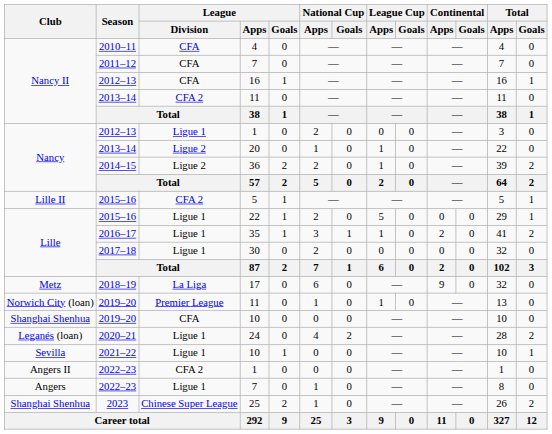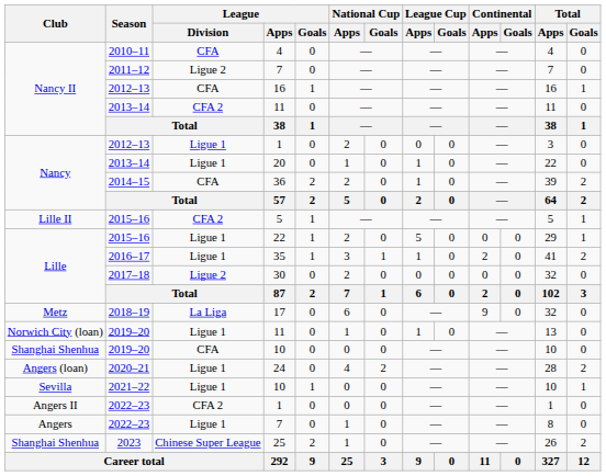 <table class=wikitable style=text-align:center>
 <tr>
 <th rowspan=2>Club</th>
 <th rowspan=2>Season</th>
 <th colspan=3>League</th>
 <th colspan=2>National Cup</th>
 <th colspan=2>League Cup</th>
 <th colspan=2>Continental</th>
 <th colspan=2>Total</th>
 </tr>
 <tr>
 <th>Division</th>
 <th>Apps</th>
 <th>Goals</th>
 <th>Apps</th>
 <th>Goals</th>
 <th>Apps</th>
 <th>Goals</th>
 <th>Apps</th>
 <th>Goals</th>
 <th>Apps</th>
 <th>Goals</th>
 </tr>
 <tr>
 <td rowspan=5><a href='#'>Nancy II</a></td>
 <td><a href='#'>2010–11</a></td>
 <td><a href='#'>CFA</a></td>
 <td>4</td>
 <td>0</td>
 <td colspan=2>—</td>
 <td colspan=2>—</td>
 <td colspan=2>—</td>
 <td>4</td>
 <td>0</td>
 </tr>
 <tr>
 <td><a href='#'>2011–12</a></td>
-<td>CFA</td>
+<td>Ligue 2</td>
 <td>7</td>
 <td>0</td>
 <td colspan=2>—</td>
 <td colspan=2>—</td>
 <td colspan=2>—</td>
 <td>7</td>
 <td>0</td>
 </tr>
 <tr>
 <td><a href='#'>2012–13</a></td>
 <td>CFA</td>
 <td>16</td>
 <td>1</td>
 <td colspan=2>—</td>
 <td colspan=2>—</td>
 <td colspan=2>—</td>
 <td>16</td>
 <td>1</td>
 </tr>
 <tr>
 <td><a href='#'>2013–14</a></td>
 <td><a href='#'>CFA 2</a></td>
 <td>11</td>
 <td>0</td>
 <td colspan=2>—</td>
 <td colspan=2>—</td>
 <td colspan=2>—</td>
 <td>11</td>
 <td>0</td>
 </tr>
 <tr>
 <th colspan=2>Total</th>
 <th>38</th>
 <th>1</th>
 <th colspan=2>—</th>
 <th colspan=2>—</th>
 <th colspan=2>—</th>
 <th>38</th>
 <th>1</th>
 </tr>
 <tr>
 <td rowspan=4><a href='#'>Nancy</a></td>
 <td><a href='#'>2012–13</a></td>
 <td><a href='#'>Ligue 1</a></td>
 <td>1</td>
 <td>0</td>
 <td>2</td>
 <td>0</td>
 <td>0</td>
 <td>0</td>
 <td colspan=2>—</td>
 <td>3</td>
 <td>0</td>
 </tr>
 <tr>
 <td><a href='#'>2013–14</a></td>
-<td><a href='#'>Ligue 2</a></td>
+<td>Ligue 1</td>
 <td>20</td>
 <td>0</td>
 <td>1</td>
 <td>0</td>
 <td>1</td>
 <td>0</td>
 <td colspan=2>—</td>
 <td>22</td>
 <td>0</td>
 </tr>
 <tr>
 <td><a href='#'>2014–15</a></td>
-<td>Ligue 2</td>
+<td>CFA</td>
 <td>36</td>
 <td>2</td>
 <td>2</td>
 <td>0</td>
 <td>1</td>
 <td>0</td>
 <td colspan=2>—</td>
 <td>39</td>
 <td>2</td>
 </tr>
 <tr>
 <th colspan=2>Total</th>
 <th>57</th>
 <th>2</th>
 <th>5</th>
 <th>0</th>
 <th>2</th>
 <th>0</th>
 <th colspan=2>—</th>
 <th>64</th>
 <th>2</th>
 </tr>
 <tr>
 <td><a href='#'>Lille II</a></td>
 <td><a href='#'>2015–16</a></td>
 <td><a href='#'>CFA 2</a></td>
 <td>5</td>
 <td>1</td>
 <td colspan=2>—</td>
 <td colspan=2>—</td>
 <td colspan=2>—</td>
 <td>5</td>
 <td>1</td>
 </tr>
 <tr>
 <td rowspan=4><a href='#'>Lille</a></td>
 <td><a href='#'>2015–16</a></td>
 <td>Ligue 1</td>
 <td>22</td>
 <td>1</td>
 <td>2</td>
 <td>0</td>
 <td>5</td>
 <td>0</td>
 <td>0</td>
 <td>0</td>
 <td>29</td>
 <td>1</td>
 </tr>
 <tr>
 <td><a href='#'>2016–17</a></td>
 <td>Ligue 1</td>
 <td>35</td>
 <td>1</td>
 <td>3</td>
 <td>1</td>
 <td>1</td>
 <td>0</td>
 <td>2</td>
 <td>0</td>
 <td>41</td>
 <td>2</td>
 </tr>
 <tr>
 <td><a href='#'>2017–18</a></td>
-<td>Ligue 1</td>
+<td><a href='#'>Ligue 2</a></td>
 <td>30</td>
 <td>0</td>
 <td>2</td>
 <td>0</td>
 <td>0</td>
 <td>0</td>
 <td>0</td>
 <td>0</td>
 <td>32</td>
 <td>0</td>
 </tr>
 <tr>
 <th colspan=2>Total</th>
 <th>87</th>
 <th>2</th>
 <th>7</th>
 <th>1</th>
 <th>6</th>
 <th>0</th>
 <th>2</th>
 <th>0</th>
 <th>102</th>
 <th>3</th>
 </tr>
 <tr>
 <td><a href='#'>Metz</a></td>
 <td><a href='#'>2018–19</a></td>
 <td><a href='#'>La Liga</a></td>
 <td>17</td>
 <td>0</td>
 <td>6</td>
 <td>0</td>
 <td colspan=2>—</td>
 <td>9</td>
 <td>0</td>
 <td>32</td>
 <td>0</td>
 </tr>
 <tr>
 <td><a href='#'>Norwich City</a> (loan)</td>
 <td><a href='#'>2019–20</a></td>
-<td><a href='#'>Premier League</a></td>
+<td>Ligue 1</td>
 <td>11</td>
 <td>0</td>
 <td>1</td>
 <td>0</td>
 <td>1</td>
 <td>0</td>
 <td colspan=2>—</td>
 <td>13</td>
 <td>0</td>
 </tr>
 <tr>
 <td><a href='#'>Shanghai Shenhua</a></td>
 <td><a href='#'>2019–20</a></td>
 <td>CFA</td>
 <td>10</td>
 <td>0</td>
 <td>0</td>
 <td>0</td>
 <td colspan=2>—</td>
 <td colspan=2>—</td>
 <td>10</td>
 <td>0</td>
 </tr>
 <tr>
-<td><a href='#'>Leganés</a> (loan)</td>
+<td><a href='#'>Angers</a> (loan)</td>
 <td><a href='#'>2020–21</a></td>
 <td>Ligue 1</td>
 <td>24</td>
 <td>0</td>
 <td>4</td>
 <td>2</td>
 <td colspan="2">—</td>
 <td colspan=2>—</td>
 <td>28</td>
 <td>2</td>
 </tr>
 <tr>
 <td><a href='#'>Sevilla</a></td>
 <td><a href='#'>2021–22</a></td>
 <td>Ligue 1</td>
 <td>10</td>
 <td>1</td>
 <td>0</td>
 <td>0</td>
 <td colspan="2">—</td>
 <td colspan="2">—</td>
 <td>10</td>
 <td>1</td>
 </tr>
 <tr>
 <td>Angers II</td>
 <td><a href='#'>2022–23</a></td>
 <td>CFA 2</td>
 <td>1</td>
 <td>0</td>
 <td>0</td>
 <td>0</td>
 <td colspan="2">—</td>
 <td colspan=2>—</td>
 <td>1</td>
 <td>0</td>
 </tr>
 <tr>
 <td>Angers</td>
 <td><a href='#'>2022–23</a></td>
 <td>Ligue 1</td>
 <td>7</td>
 <td>0</td>
 <td>1</td>
 <td>0</td>
 <td colspan="2">—</td>
 <td colspan=2>—</td>
 <td>8</td>
 <td>0</td>
 </tr>
 <tr>
 <td><a href='#'>Shanghai Shenhua</a></td>
 <td><a href='#'>2023</a></td>
 <td><a href='#'>Chinese Super League</a></td>
 <td>25</td>
 <td>2</td>
 <td>1</td>
 <td>0</td>
 <td colspan="2">—</td>
 <td colspan="2">—</td>
 <td>26</td>
 <td>2</td>
 </tr>
 <tr>
 <th colspan="3">Career total</th>
 <th>292</th>
 <th>9</th>
 <th>25</th>
 <th>3</th>
 <th>9</th>
 <th>0</th>
 <th>11</th>
 <th>0</th>
 <th>327</th>
 <th>12</th>
 </tr>
 </table>
